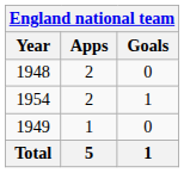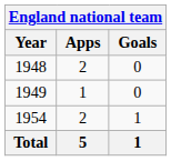 <table class="wikitable" style="text-align:center">
 <tr>
 <th colspan=3><a href='#'>England national team</a></th>
 </tr>
 <tr>
 <th>Year</th>
 <th>Apps</th>
 <th>Goals</th>
 </tr>
 <tr>
 <td>1948</td>
 <td>2</td>
 <td>0</td>
 </tr>
 <tr>
+<td>1949</td>
+<td>1</td>
+<td>0</td>
+</tr>
+<tr>
 <td>1954</td>
 <td>2</td>
 <td>1</td>
-</tr>
-<tr>
-<td>1949</td>
-<td>1</td>
-<td>0</td>
 </tr>
 <tr>
 <th>Total</th>
 <th>5</th>
 <th>1</th>
 </tr>
 </table>
